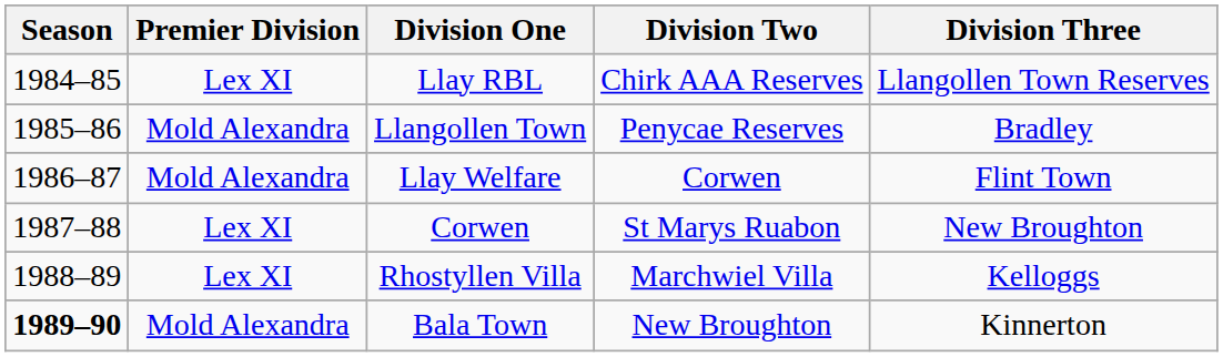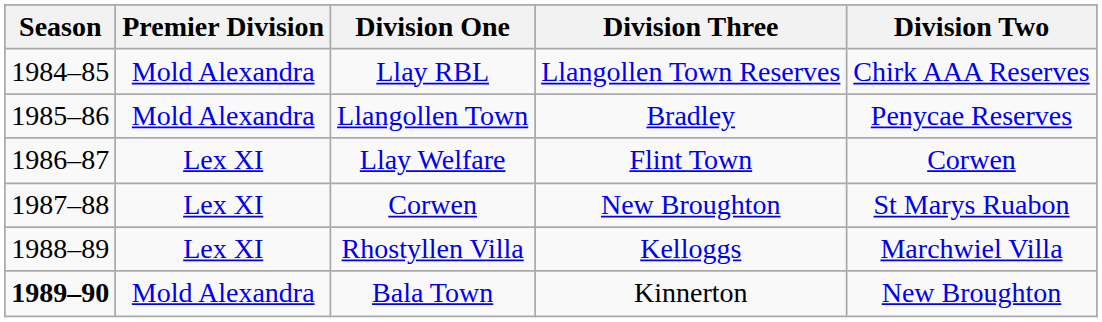 <table class="wikitable" style="text-align: center">
 <tr>
 <th>Season</th>
 <th>Premier Division</th>
 <th>Division One</th>
+<th>Division Three</th>
 <th>Division Two</th>
-<th>Division Three</th>
 </tr>
 <tr>
 <td>1984–85</td>
-<td><a href='#'>Lex XI</a></td>
+<td><a href='#'>Mold Alexandra</a></td>
 <td><a href='#'>Llay RBL</a></td>
+<td><a href='#'>Llangollen Town Reserves</a></td>
 <td><a href='#'>Chirk AAA Reserves</a></td>
-<td><a href='#'>Llangollen Town Reserves</a></td>
 </tr>
 <tr>
 <td>1985–86</td>
 <td><a href='#'>Mold Alexandra</a></td>
 <td><a href='#'>Llangollen Town</a></td>
+<td><a href='#'>Bradley</a></td>
 <td><a href='#'>Penycae Reserves</a></td>
-<td><a href='#'>Bradley</a></td>
 </tr>
 <tr>
 <td>1986–87</td>
-<td><a href='#'>Mold Alexandra</a></td>
+<td><a href='#'>Lex XI</a></td>
 <td><a href='#'>Llay Welfare</a></td>
+<td><a href='#'>Flint Town</a></td>
 <td><a href='#'>Corwen</a></td>
-<td><a href='#'>Flint Town</a></td>
 </tr>
 <tr>
 <td>1987–88</td>
 <td><a href='#'>Lex XI</a></td>
 <td><a href='#'>Corwen</a></td>
+<td><a href='#'>New Broughton</a></td>
 <td><a href='#'>St Marys Ruabon</a></td>
-<td><a href='#'>New Broughton</a></td>
 </tr>
 <tr>
 <td>1988–89</td>
 <td><a href='#'>Lex XI</a></td>
 <td><a href='#'>Rhostyllen Villa</a></td>
+<td><a href='#'>Kelloggs</a></td>
 <td><a href='#'>Marchwiel Villa</a></td>
-<td><a href='#'>Kelloggs</a></td>
 </tr>
 <tr>
 <td><strong>1989–90</strong></td>
 <td><a href='#'>Mold Alexandra</a></td>
 <td><a href='#'>Bala Town</a></td>
+<td>Kinnerton</td>
 <td><a href='#'>New Broughton</a></td>
-<td>Kinnerton</td>
 </tr>
 </table>
